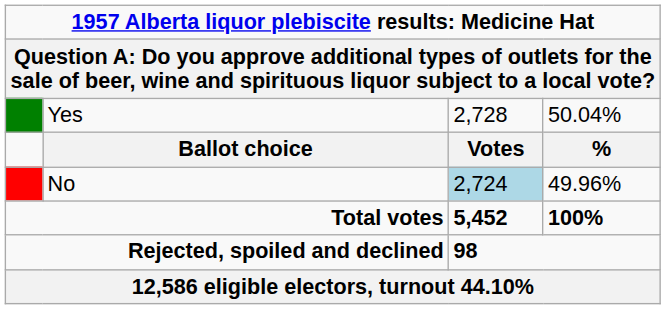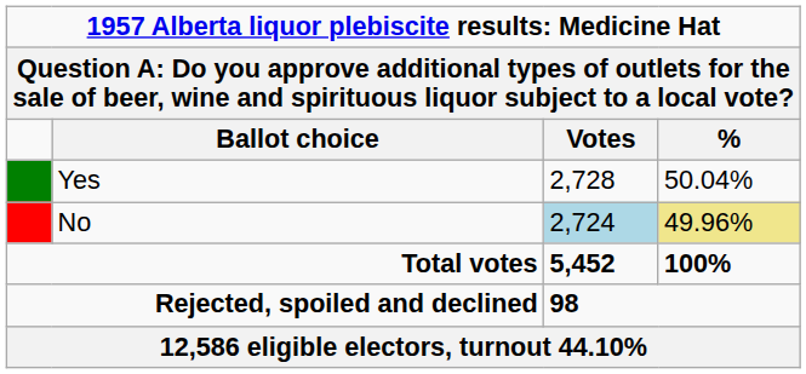 <table class="wikitable" align=right>
 <tr>
 <td colspan=4 align=center><strong><a href='#'>1957 Alberta liquor plebiscite</a> results: Medicine Hat</strong></td>
 </tr>
 <tr>
 <th colspan=4>Question A: Do you approve additional types of outlets for the<br> sale of beer, wine and spirituous liquor subject to a local vote?</th>
 </tr>
 <tr>
+<td style="width: 20px;"></td>
+<th>Ballot choice</th>
+<th>Votes</th>
+<th>%</th>
+</tr>
+<tr>
 <td bgcolor=green></td>
 <td>Yes</td>
 <td>2,728</td>
 <td>50.04%</td>
 </tr>
 <tr>
-<td style="width: 20px;"></td>
-<th>Ballot choice</th>
-<th>Votes</th>
-<th>%</th>
-</tr>
-<tr>
 <td bgcolor=red></td>
 <td>No</td>
 <td style="background: lightblue;">2,724</td>
-<td>49.96%</td>
+<td style="background: khaki;">49.96%</td>
 </tr>
 <tr>
 <td align=right colspan=2><strong>Total votes</strong></td>
 <td><strong>5,452</strong></td>
 <td><strong>100%</strong></td>
 </tr>
 <tr>
 <td align=right colspan=2><strong>Rejected, spoiled and declined</strong></td>
 <td colspan=2><strong>98</strong></td>
 </tr>
 <tr>
 <th colspan=4>12,586 eligible electors, turnout 44.10%</th>
 </tr>
 </table>
